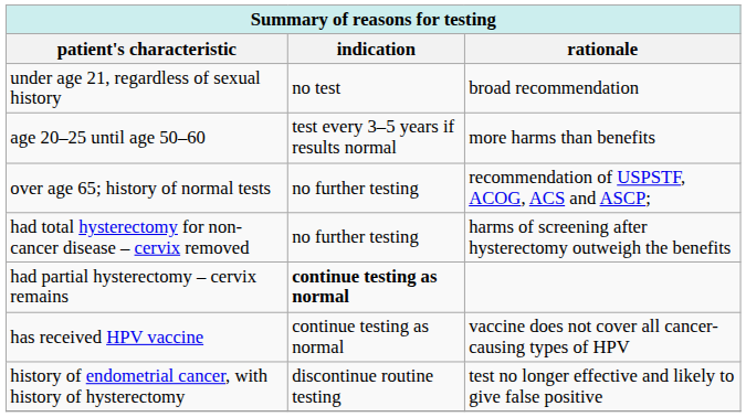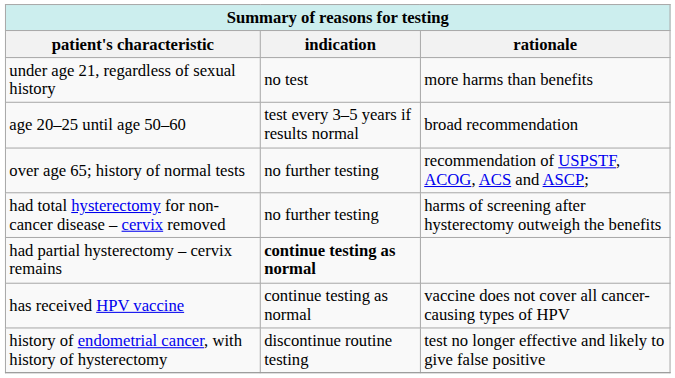 <table class="wikitable" style="float:right; width:40em; border:solid 1px #999; margin:0 0 1em 1em;">
 <tr>
 <th colspan="3" style="background:#cee;">Summary of reasons for testing</th>
 </tr>
 <tr>
 <th>patient's characteristic</th>
 <th>indication</th>
 <th>rationale</th>
 </tr>
 <tr>
 <td>under age 21, regardless of sexual history</td>
 <td>no test</td>
-<td>broad recommendation</td>
+<td>more harms than benefits</td>
 </tr>
 <tr>
 <td>age 20–25 until age 50–60</td>
 <td>test every 3–5 years if results normal</td>
-<td>more harms than benefits</td>
+<td>broad recommendation</td>
 </tr>
 <tr>
 <td>over age 65; history of normal tests</td>
 <td>no further testing</td>
 <td>recommendation of <a href='#'>USPSTF</a>, <a href='#'>ACOG</a>, <a href='#'>ACS</a> and <a href='#'>ASCP</a>;</td>
 </tr>
 <tr>
 <td>had total <a href='#'>hysterectomy</a> for non-cancer disease – <a href='#'>cervix</a> removed</td>
 <td>no further testing</td>
 <td>harms of screening after hysterectomy outweigh the benefits</td>
 </tr>
 <tr>
 <td>had partial hysterectomy – cervix remains</td>
 <td><strong>continue testing as normal</strong></td>
 <td></td>
 </tr>
 <tr>
 <td>has received <a href='#'>HPV vaccine</a></td>
 <td>continue testing as normal</td>
 <td>vaccine does not cover all cancer-causing types of HPV</td>
 </tr>
 <tr>
 <td>history of <a href='#'>endometrial cancer</a>, with history of hysterectomy</td>
 <td>discontinue routine testing</td>
 <td>test no longer effective and likely to give false positive</td>
 </tr>
 <tr>
 </tr>
 </table>
